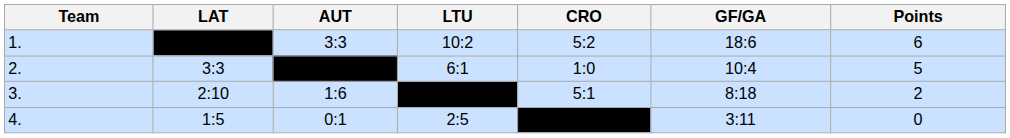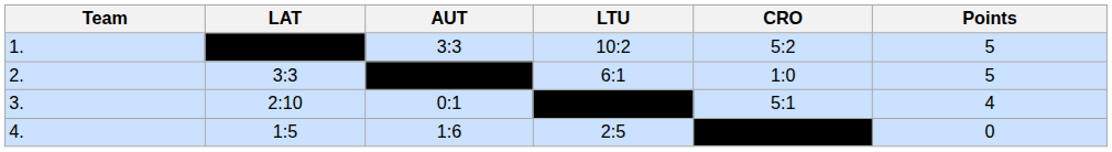 <table class="wikitable" bgcolor="#EFEFFF" width="50%">
 <tr bgcolor="#BCD2EE">
 <th>Team</th>
 <th>LAT</th>
 <th>AUT</th>
 <th>LTU</th>
 <th>CRO</th>
-<th>GF/GA</th>
 <th>Points</th>
 </tr>
 <tr bgcolor="#CAE1FF" align="center">
 <td align="left">1. </td>
 <td style="background:#000000;"></td>
 <td>3:3</td>
 <td>10:2</td>
 <td>5:2</td>
-<td>18:6</td>
-<td>6</td>
+<td>5</td>
 </tr>
 <tr bgcolor="#CAE1FF" align="center">
 <td align="left">2. </td>
 <td>3:3</td>
 <td style="background:#000000;"></td>
 <td>6:1</td>
 <td>1:0</td>
-<td>10:4</td>
 <td>5</td>
 </tr>
 <tr bgcolor="#CAE1FF" align="center">
 <td align="left">3. </td>
 <td>2:10</td>
-<td>1:6</td>
+<td>0:1</td>
 <td style="background:#000000;"></td>
 <td>5:1</td>
-<td>8:18</td>
-<td>2</td>
+<td>4</td>
 </tr>
 <tr bgcolor="#CAE1FF" align="center">
 <td align="left">4. </td>
 <td>1:5</td>
-<td>0:1</td>
+<td>1:6</td>
 <td>2:5</td>
 <td style="background:#000000;"></td>
-<td>3:11</td>
 <td>0</td>
 </tr>
 </table>
